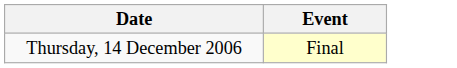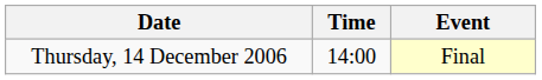 <table class = "wikitable" style="text-align:center;">
 <tr>
 <th width=220>Date</th>
+<th width=50>Time</th>
 <th width=100>Event</th>
 </tr>
 <tr>
 <td>Thursday, 14 December 2006</td>
+<td>14:00</td>
 <td bgcolor=ffffcc>Final</td>
 </tr>
 </table>
